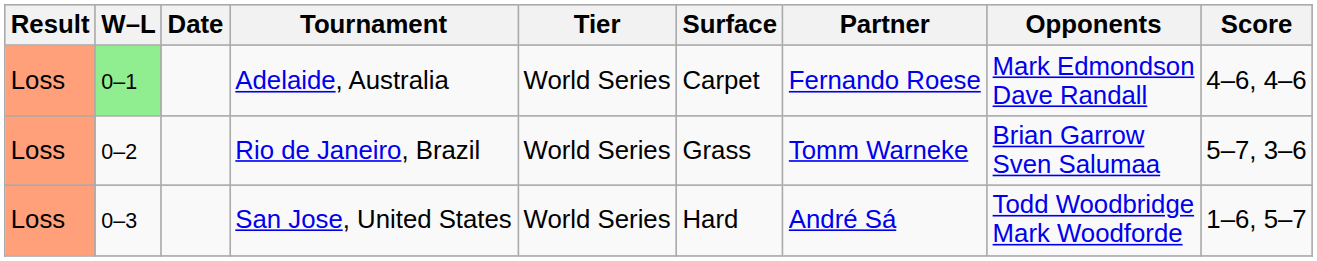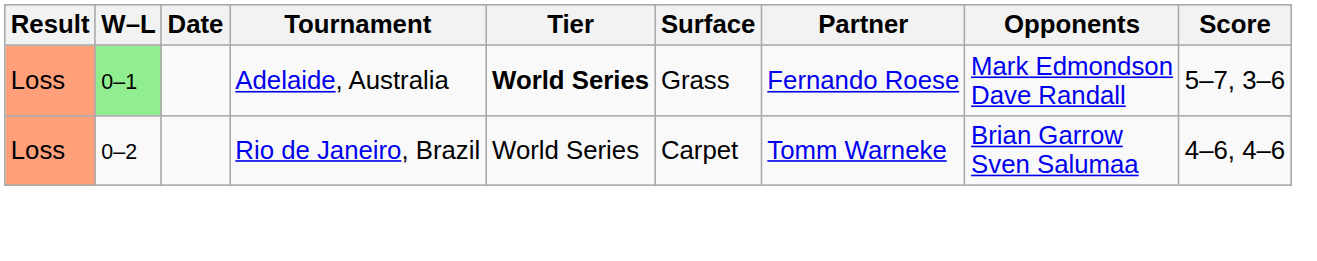 <table class="sortable wikitable">
 <tr>
 <th>Result</th>
 <th class="unsortable">W–L</th>
 <th>Date</th>
 <th>Tournament</th>
 <th>Tier</th>
 <th>Surface</th>
 <th>Partner</th>
 <th>Opponents</th>
 <th class="unsortable">Score</th>
 </tr>
 <tr>
 <td style="background:#ffa07a;">Loss</td>
 <td style="background: lightgreen;"><small>0–1</small></td>
 <td><a href='#'></a></td>
 <td><a href='#'>Adelaide</a>, Australia</td>
-<td>World Series</td>
-<td>Carpet</td>
+<td><strong>World Series</strong></td>
+<td>Grass</td>
 <td> <a href='#'>Fernando Roese</a></td>
 <td> <a href='#'>Mark Edmondson</a> <br>  <a href='#'>Dave Randall</a></td>
-<td>4–6, 4–6</td>
+<td>5–7, 3–6</td>
 </tr>
 <tr>
 <td style="background:#ffa07a;">Loss</td>
 <td><small>0–2</small></td>
 <td><a href='#'></a></td>
 <td><a href='#'>Rio de Janeiro</a>, Brazil</td>
 <td>World Series</td>
-<td>Grass</td>
+<td>Carpet</td>
 <td> <a href='#'>Tomm Warneke</a></td>
 <td> <a href='#'>Brian Garrow</a> <br>  <a href='#'>Sven Salumaa</a></td>
-<td>5–7, 3–6</td>
-</tr>
-<tr>
-<td style="background:#ffa07a;">Loss</td>
-<td><small>0–3</small></td>
-<td><a href='#'></a></td>
-<td><a href='#'>San Jose</a>, United States</td>
-<td>World Series</td>
-<td>Hard</td>
-<td> <a href='#'>André Sá</a></td>
-<td> <a href='#'>Todd Woodbridge</a> <br>  <a href='#'>Mark Woodforde</a></td>
-<td>1–6, 5–7</td>
+<td>4–6, 4–6</td>
 </tr>
 </table>
